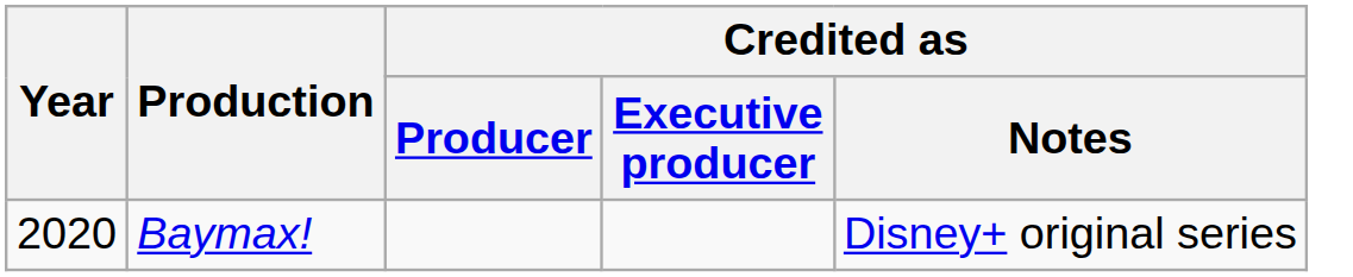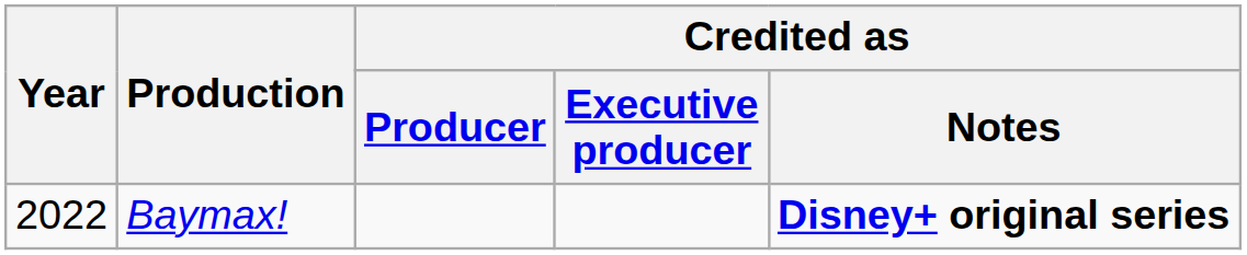 <table class="wikitable">
 <tr>
 <th rowspan=2>Year</th>
 <th rowspan=2>Production</th>
 <th colspan=5>Credited as</th>
 </tr>
 <tr>
 <th><a href='#'>Producer</a></th>
 <th><a href='#'>Executive<br>producer</a></th>
 <th>Notes</th>
 </tr>
 <tr>
-<td>2020</td>
+<td>2022</td>
 <td><em><a href='#'>Baymax!</a></em></td>
 <td></td>
 <td></td>
-<td><a href='#'>Disney+</a> original series</td>
+<td><strong><a href='#'>Disney+</a> original series</strong></td>
 </tr>
 </table>
